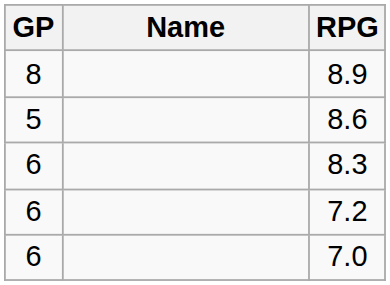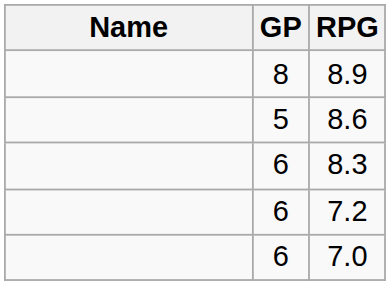 <table class=wikitable>
 <tr>
+<th>Name</th>
 <th width="15%">GP</th>
-<th>Name</th>
 <th width="20%">RPG</th>
 </tr>
 <tr>
+<td></td>
 <td align=center>8</td>
-<td></td>
 <td align=center>8.9</td>
 </tr>
 <tr>
+<td></td>
 <td align=center>5</td>
-<td></td>
 <td align=center>8.6</td>
 </tr>
 <tr>
+<td></td>
 <td align=center>6</td>
-<td></td>
 <td align=center>8.3</td>
 </tr>
 <tr>
+<td></td>
 <td align=center>6</td>
-<td></td>
 <td align=center>7.2</td>
 </tr>
 <tr>
+<td></td>
 <td align=center>6</td>
-<td></td>
 <td align=center>7.0</td>
 </tr>
 </table>
